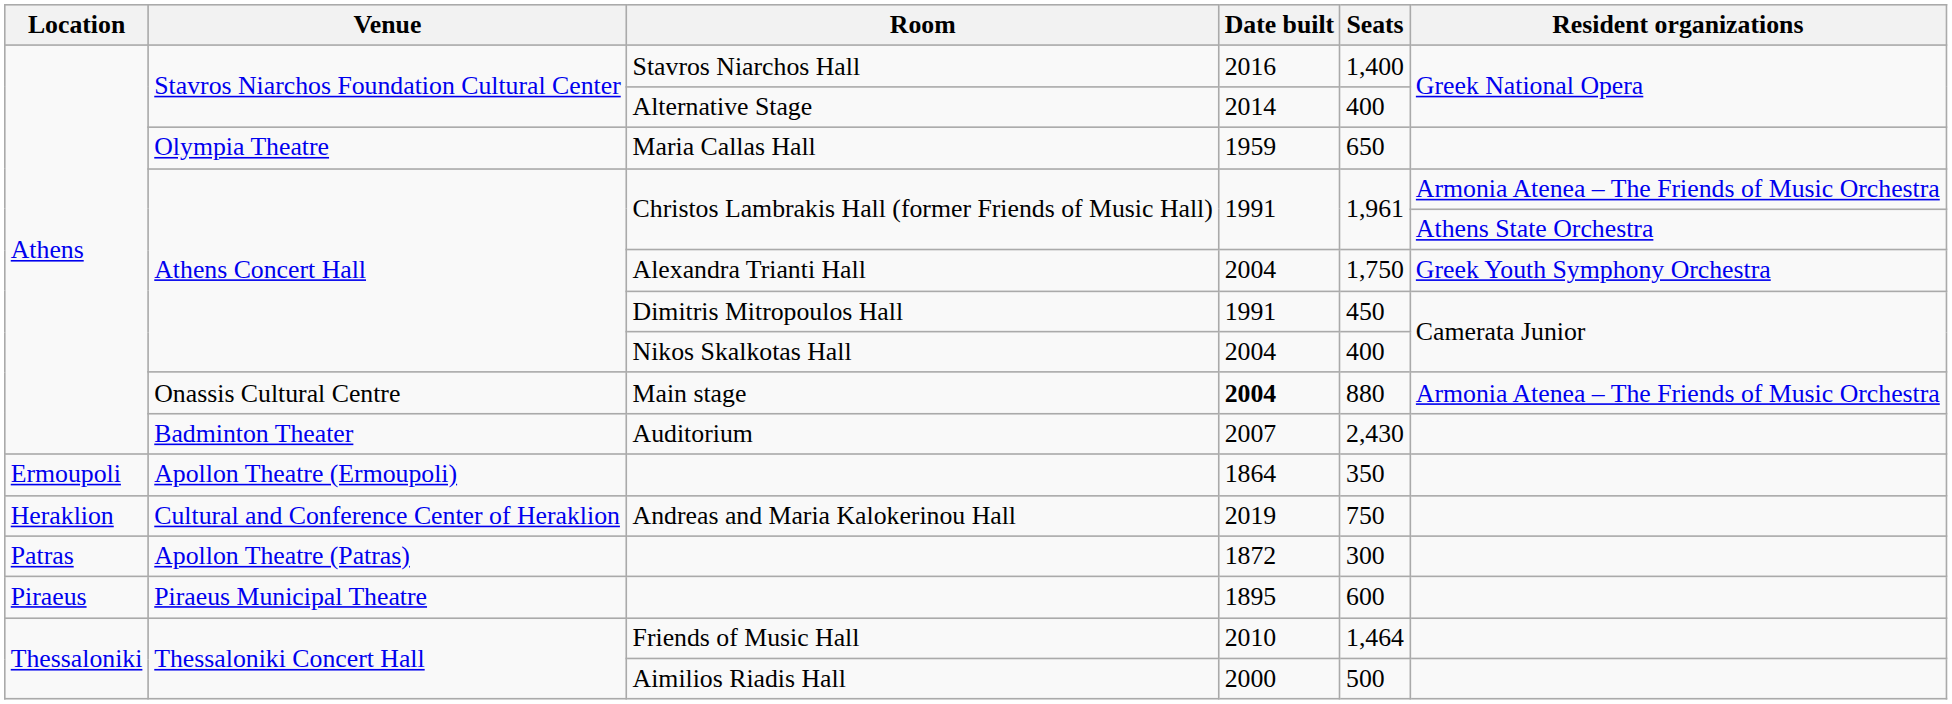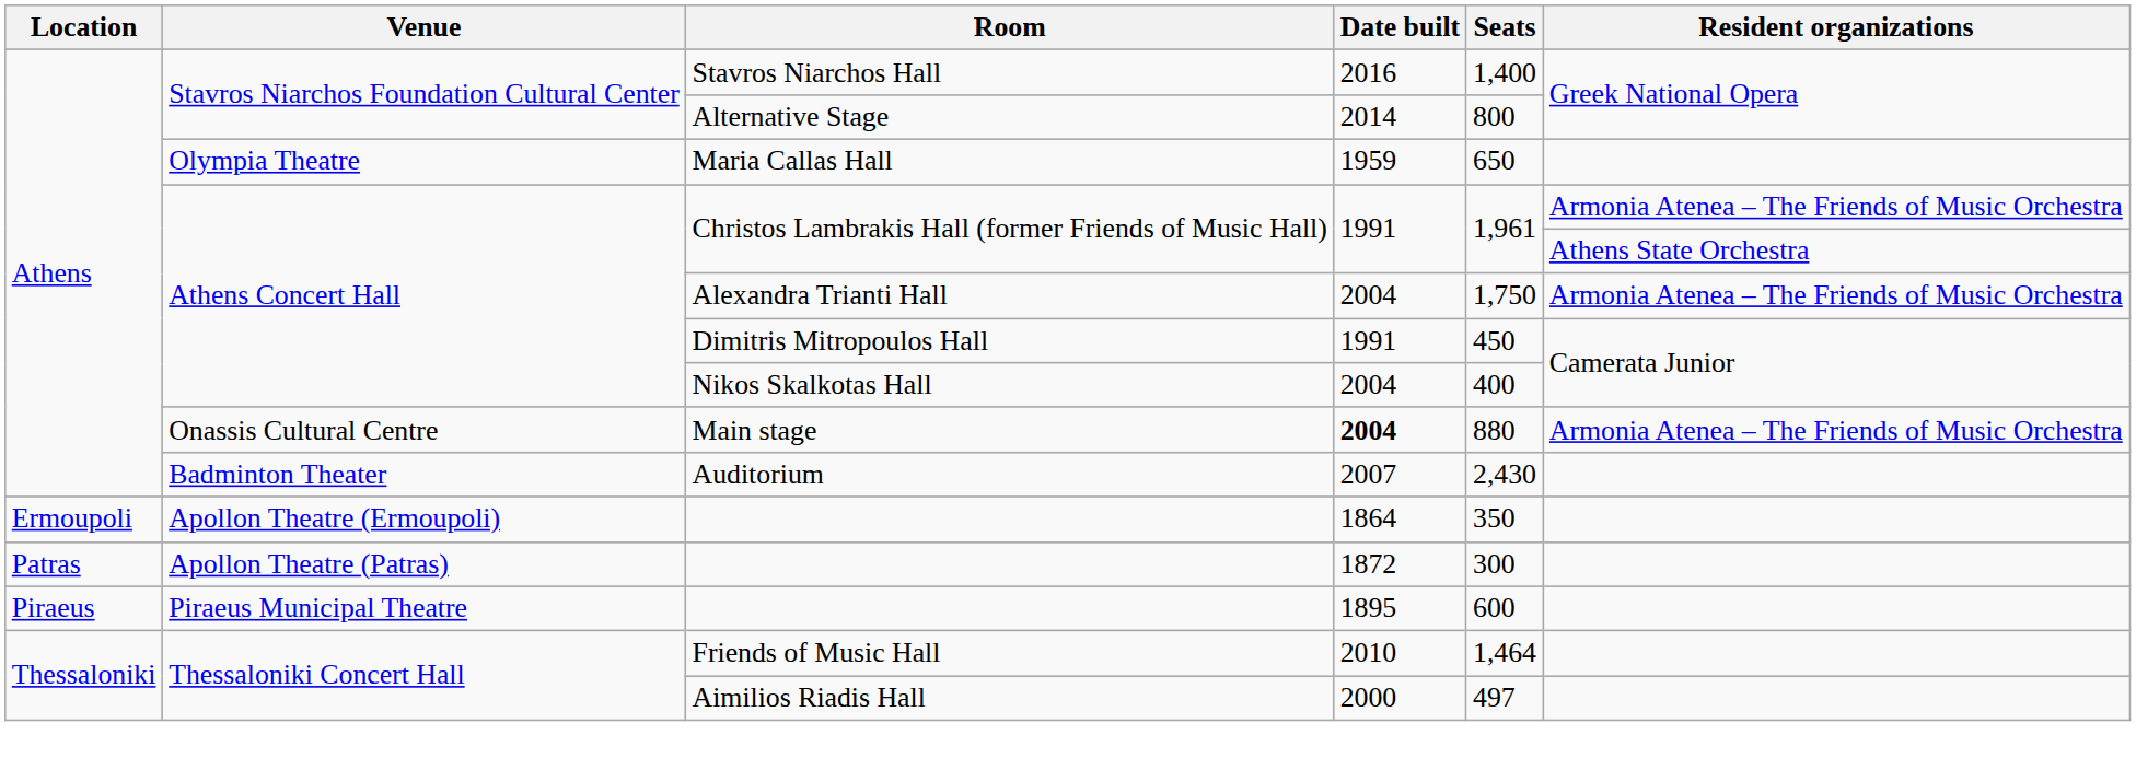 <table class="wikitable">
 <tr>
 <th>Location</th>
 <th>Venue</th>
 <th>Room</th>
 <th>Date built</th>
 <th>Seats</th>
 <th>Resident organizations</th>
 </tr>
 <tr>
 <td rowspan="10"><a href='#'>Athens</a></td>
 <td rowspan="2"><a href='#'>Stavros Niarchos Foundation Cultural Center</a></td>
 <td>Stavros Niarchos Hall</td>
 <td>2016</td>
 <td>1,400</td>
 <td rowspan="2"><a href='#'>Greek National Opera</a></td>
 </tr>
 <tr>
 <td>Alternative Stage</td>
 <td>2014</td>
-<td>400</td>
+<td>800</td>
 </tr>
 <tr>
 <td rowspan=1><a href='#'>Olympia Theatre</a></td>
 <td>Maria Callas Hall</td>
 <td>1959</td>
 <td>650</td>
 <td></td>
 </tr>
 <tr>
 <td rowspan="5"><a href='#'>Athens Concert Hall</a></td>
 <td rowspan="2">Christos Lambrakis Hall (former Friends of Music Hall)</td>
 <td rowspan="2">1991</td>
 <td rowspan="2">1,961</td>
 <td><a href='#'>Armonia Atenea – The Friends of Music Orchestra</a></td>
 </tr>
 <tr>
 <td><a href='#'>Athens State Orchestra</a></td>
 </tr>
 <tr>
 <td>Alexandra Trianti Hall</td>
 <td>2004</td>
 <td>1,750</td>
-<td><a href='#'>Greek Youth Symphony Orchestra</a></td>
+<td><a href='#'>Armonia Atenea – The Friends of Music Orchestra</a></td>
 </tr>
 <tr>
 <td>Dimitris Mitropoulos Hall</td>
 <td>1991</td>
 <td>450</td>
 <td rowspan="2">Camerata Junior</td>
 </tr>
 <tr>
 <td>Nikos Skalkotas Hall</td>
 <td>2004</td>
 <td>400</td>
 </tr>
 <tr>
 <td rowspan="1">Onassis Cultural Centre</td>
 <td>Main stage</td>
 <td><strong>2004</strong></td>
 <td>880</td>
 <td><a href='#'>Armonia Atenea – The Friends of Music Orchestra</a></td>
 </tr>
 <tr>
 <td rowspan=1><a href='#'>Badminton Theater</a></td>
 <td>Auditorium</td>
 <td>2007</td>
 <td>2,430</td>
 <td></td>
 </tr>
 <tr>
 <td rowspan=1><a href='#'>Ermoupoli</a></td>
 <td rowspan=1><a href='#'>Apollon Theatre (Ermoupoli)</a></td>
 <td></td>
 <td>1864</td>
 <td>350</td>
 <td></td>
 </tr>
 <tr>
-<td rowspan=1><a href='#'>Heraklion</a></td>
-<td rowspan=1><a href='#'>Cultural and Conference Center of Heraklion</a></td>
-<td>Andreas and Maria Kalokerinou Hall</td>
-<td>2019</td>
-<td>750</td>
-<td></td>
-</tr>
-<tr>
 <td rowspan=1><a href='#'>Patras</a></td>
 <td rowspan=1><a href='#'>Apollon Theatre (Patras)</a></td>
 <td></td>
 <td>1872</td>
 <td>300</td>
 <td></td>
 </tr>
 <tr>
 <td rowspan=1><a href='#'>Piraeus</a></td>
 <td rowspan=1><a href='#'>Piraeus Municipal Theatre</a></td>
 <td></td>
 <td>1895</td>
 <td>600</td>
 <td></td>
 </tr>
 <tr>
 <td rowspan=2><a href='#'>Thessaloniki</a></td>
 <td rowspan=2><a href='#'>Thessaloniki Concert Hall</a></td>
 <td>Friends of Music Hall</td>
 <td>2010</td>
 <td>1,464</td>
 <td></td>
 </tr>
 <tr>
 <td>Aimilios Riadis Hall</td>
 <td>2000</td>
-<td>500</td>
+<td>497</td>
 <td></td>
 </tr>
 </table>
